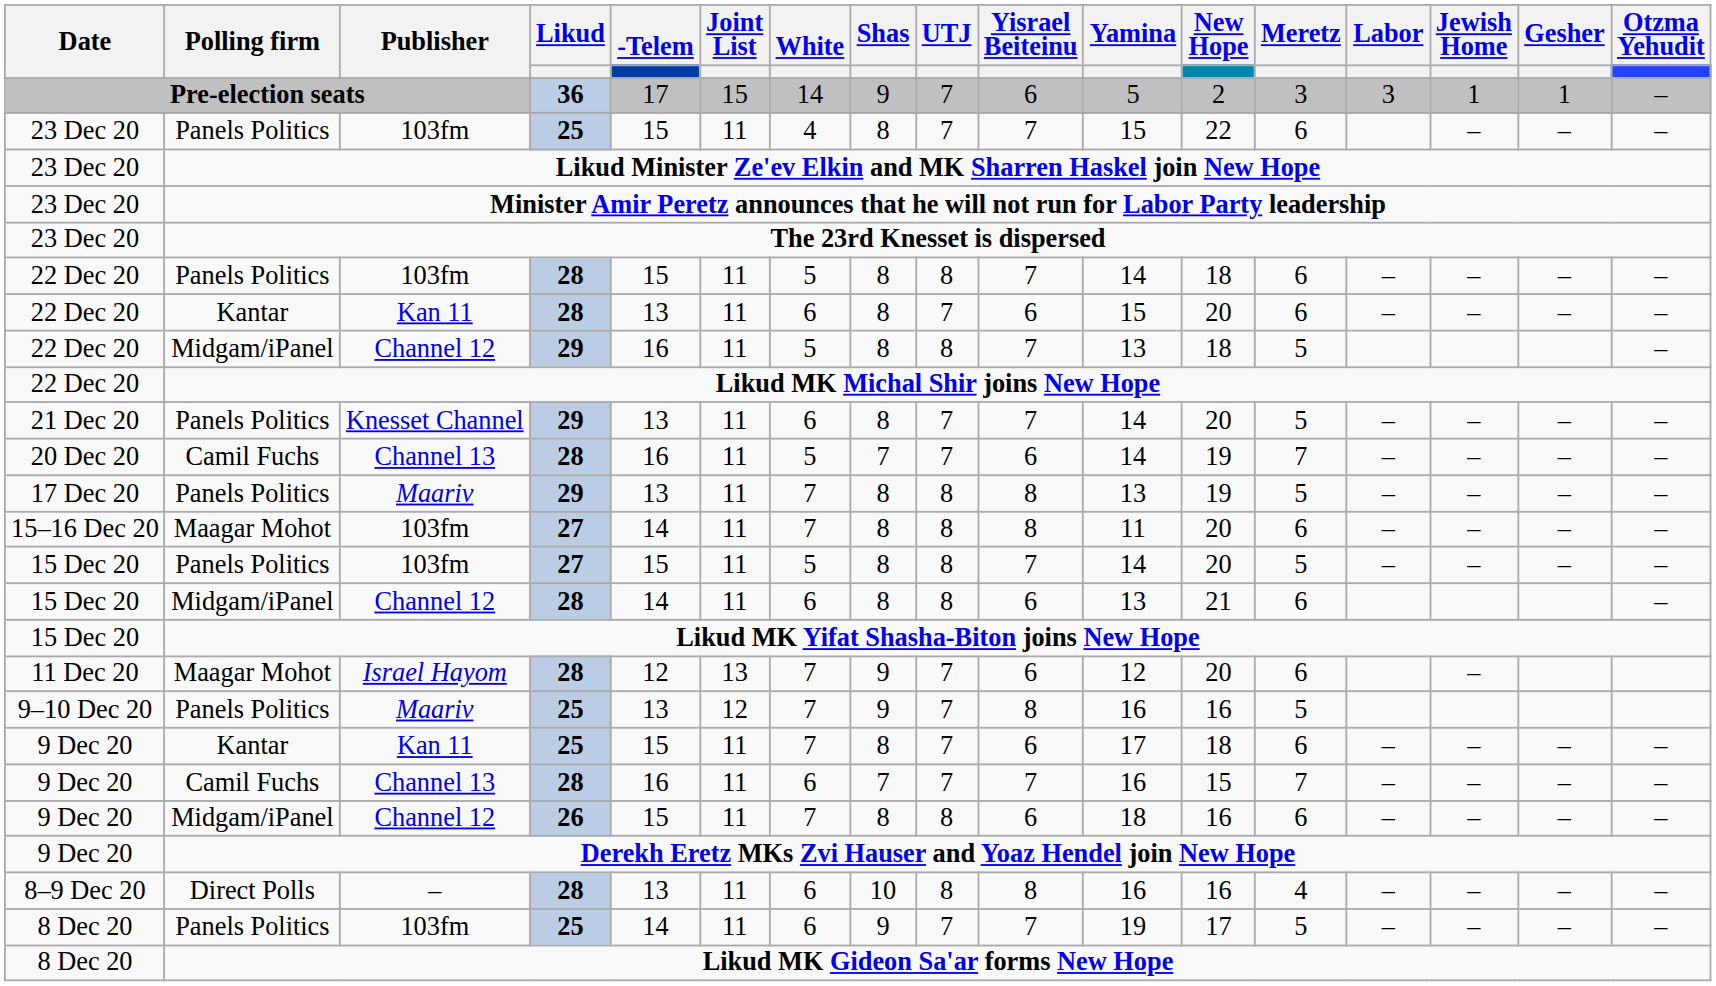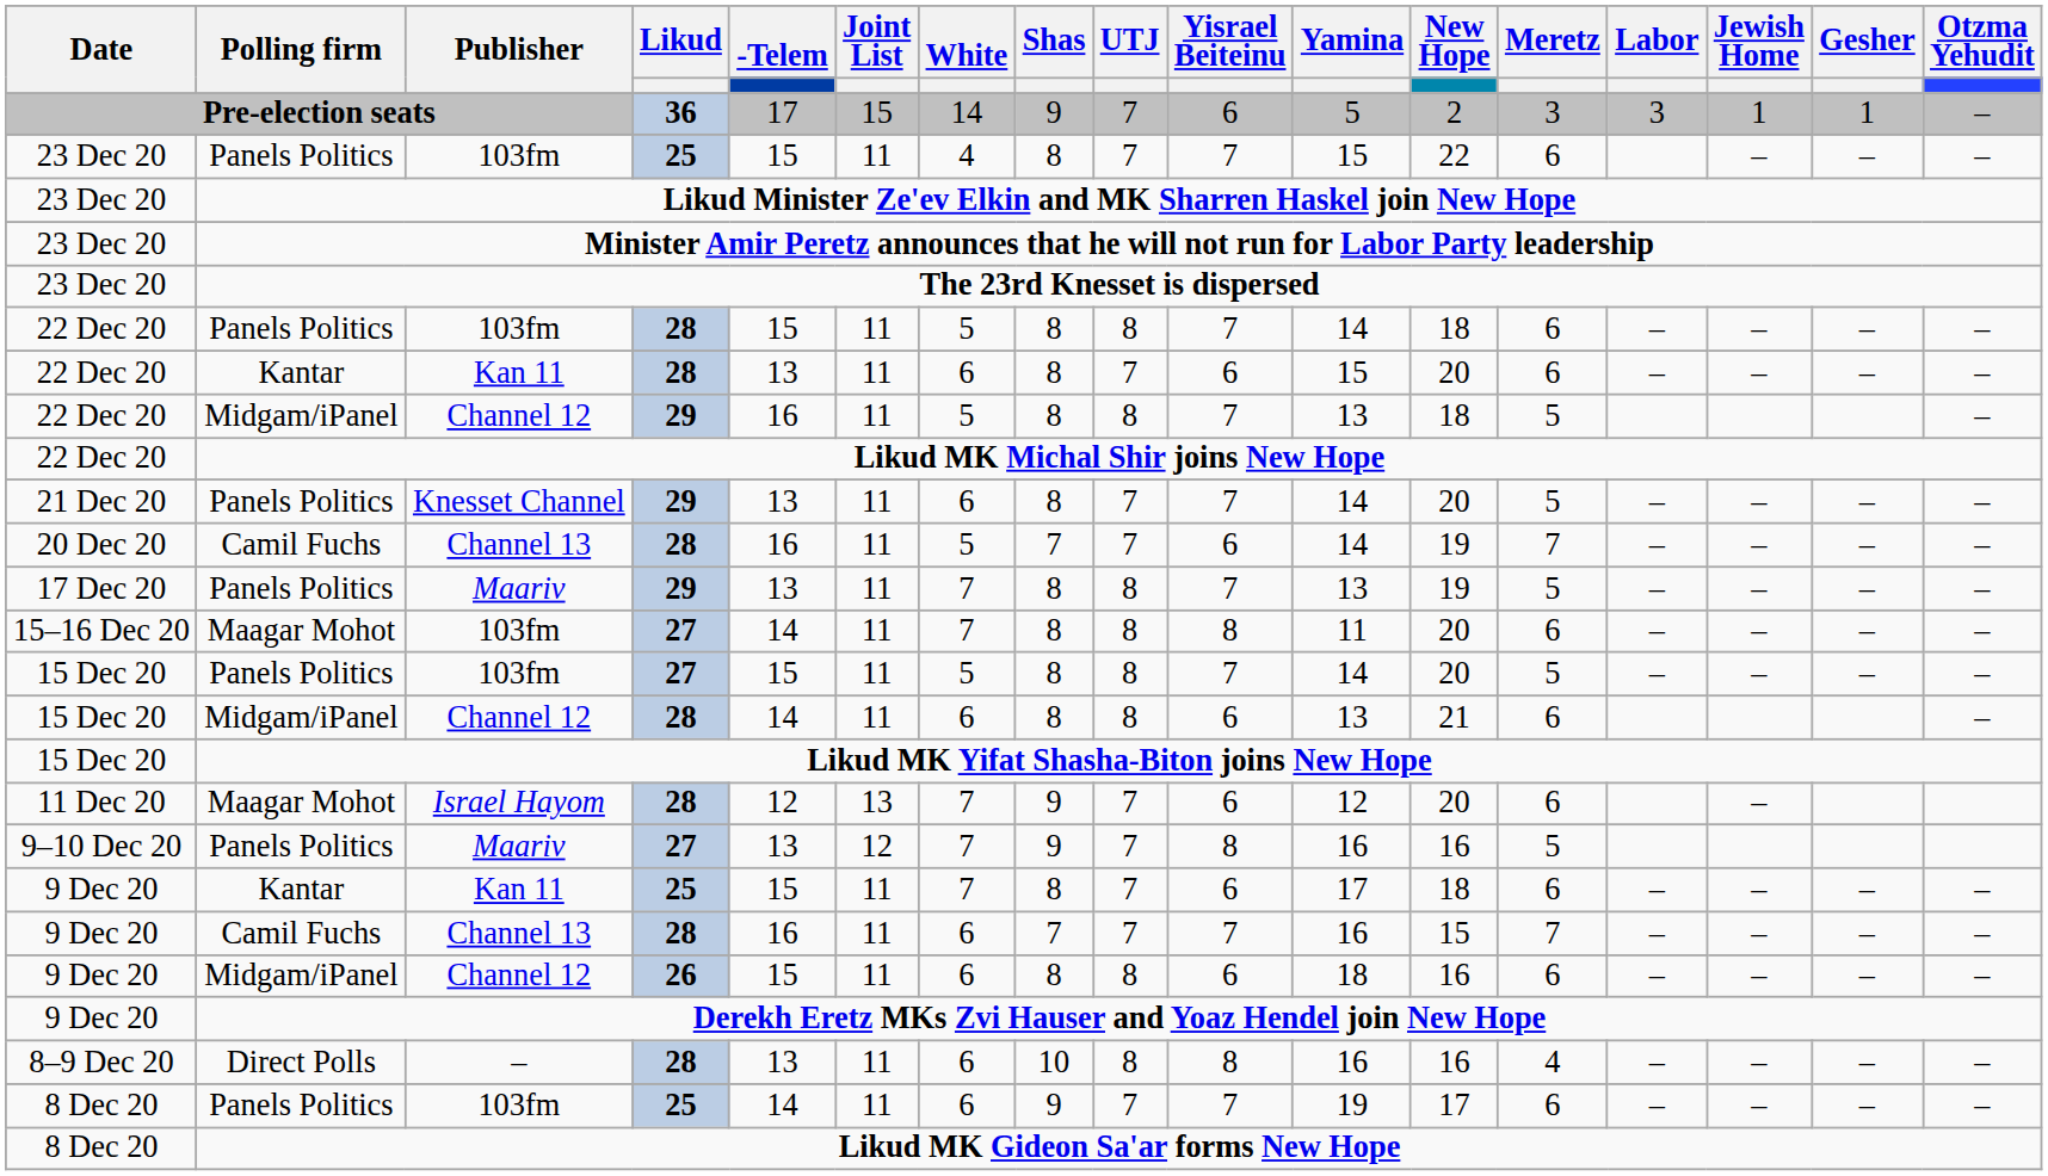 <table class="wikitable sortable" style=text-align:center;font-size:90%;line-height:13px>
 <tr>
 <th rowspan=2>Date</th>
 <th rowspan=2>Polling firm</th>
 <th rowspan=2>Publisher</th>
 <th><a href='#'>Likud</a></th>
 <th><a href='#'><br>-Telem</a></th>
 <th><a href='#'>Joint<br>List</a></th>
 <th><a href='#'><br>White</a></th>
 <th><a href='#'>Shas</a></th>
 <th><a href='#'>UTJ</a></th>
 <th><a href='#'>Yisrael<br>Beiteinu</a></th>
 <th><a href='#'>Yamina</a></th>
 <th><a href='#'>New<br>Hope</a></th>
 <th><a href='#'>Meretz</a></th>
 <th><a href='#'>Labor</a></th>
 <th><a href='#'>Jewish<br>Home</a></th>
 <th><a href='#'>Gesher</a></th>
 <th><a href='#'>Otzma<br>Yehudit</a></th>
 </tr>
 <tr>
 <th style=background:></th>
 <th style=background:#003BA3></th>
 <th style=background:></th>
 <th style=background:></th>
 <th style=background:></th>
 <th style=background:></th>
 <th style=background:></th>
 <th style=background:></th>
 <th style=background:#0086AC></th>
 <th style=background:></th>
 <th style=background:></th>
 <th style=background:></th>
 <th style=background:></th>
 <th style=background:#2441FF></th>
 </tr>
 <tr style=background:silver>
 <td colspan=3><strong>Pre-election seats</strong></td>
 <td style=background:#BBCDE4><strong>36</strong>	</td>
 <td>17					</td>
 <td>15					</td>
 <td>14					</td>
 <td>9					</td>
 <td>7					</td>
 <td>6					</td>
 <td>5					</td>
 <td>2					</td>
 <td>3					</td>
 <td>3					</td>
 <td>1					</td>
 <td>1					</td>
 <td>–					</td>
 </tr>
 <tr>
 <td data-sort-value=2020-12-23>23 Dec 20</td>
 <td>Panels Politics</td>
 <td>103fm</td>
 <td style=background:#BBCDE4><strong>25</strong>	</td>
 <td>15					</td>
 <td>11					</td>
 <td>4					</td>
 <td>8					</td>
 <td>7					</td>
 <td>7					</td>
 <td>15					</td>
 <td>22					</td>
 <td>6					</td>
 <td>			</td>
 <td>–					</td>
 <td>–					</td>
 <td>–					</td>
 </tr>
 <tr>
 <td data-sort-value=2020-12-23>23 Dec 20</td>
 <td colspan=16><strong>Likud Minister <a href='#'>Ze'ev Elkin</a> and MK <a href='#'>Sharren Haskel</a> join <a href='#'>New Hope</a></strong></td>
 </tr>
 <tr>
 <td data-sort-value=2020-12-23>23 Dec 20</td>
 <td colspan=16><strong>Minister <a href='#'>Amir Peretz</a> announces that he will not run for <a href='#'>Labor Party</a> leadership</strong></td>
 </tr>
 <tr>
 <td data-sort-value=2020-12-23>23 Dec 20</td>
 <td colspan=16><strong>The 23rd Knesset is dispersed</strong></td>
 </tr>
 <tr>
 <td data-sort-value=2020-12-22>22 Dec 20</td>
 <td>Panels Politics</td>
 <td>103fm</td>
 <td style=background:#BBCDE4><strong>28</strong>	</td>
 <td>15					</td>
 <td>11					</td>
 <td>5					</td>
 <td>8					</td>
 <td>8					</td>
 <td>7					</td>
 <td>14					</td>
 <td>18					</td>
 <td>6					</td>
 <td>–					</td>
 <td>–					</td>
 <td>–					</td>
 <td>–					</td>
 </tr>
 <tr>
 <td data-sort-value=2020-12-22>22 Dec 20</td>
 <td>Kantar</td>
 <td><a href='#'>Kan 11</a></td>
 <td style=background:#BBCDE4><strong>28</strong>	</td>
 <td>13					</td>
 <td>11					</td>
 <td>6					</td>
 <td>8					</td>
 <td>7					</td>
 <td>6					</td>
 <td>15					</td>
 <td>20					</td>
 <td>6					</td>
 <td>–					</td>
 <td>–					</td>
 <td>–					</td>
 <td>–					</td>
 </tr>
 <tr>
 <td data-sort-value=2020-12-22>22 Dec 20</td>
 <td>Midgam/iPanel</td>
 <td><a href='#'>Channel 12</a></td>
 <td style=background:#BBCDE4><strong>29</strong>	</td>
 <td>16					</td>
 <td>11					</td>
 <td>5					</td>
 <td>8					</td>
 <td>8					</td>
 <td>7					</td>
 <td>13					</td>
 <td>18					</td>
 <td>5					</td>
 <td>			</td>
 <td>			</td>
 <td>			</td>
 <td>–					</td>
 </tr>
 <tr>
 <td data-sort-value=2020-12-22>22 Dec 20</td>
 <td colspan=17><strong>Likud MK <a href='#'>Michal Shir</a> joins <a href='#'>New Hope</a></strong></td>
 </tr>
 <tr>
 <td data-sort-value=2020-12-21>21 Dec 20</td>
 <td>Panels Politics</td>
 <td><a href='#'>Knesset Channel</a></td>
 <td style=background:#BBCDE4><strong>29</strong>	</td>
 <td>13					</td>
 <td>11					</td>
 <td>6					</td>
 <td>8					</td>
 <td>7					</td>
 <td>7					</td>
 <td>14					</td>
 <td>20					</td>
 <td>5					</td>
 <td>–					</td>
 <td>–					</td>
 <td>–					</td>
 <td>–					</td>
 </tr>
 <tr>
 <td data-sort-value=2020-12-20>20 Dec 20</td>
 <td>Camil Fuchs</td>
 <td><a href='#'>Channel 13</a></td>
 <td style=background:#BBCDE4><strong>28</strong>	</td>
 <td>16					</td>
 <td>11					</td>
 <td>5					</td>
 <td>7					</td>
 <td>7					</td>
 <td>6					</td>
 <td>14					</td>
 <td>19					</td>
 <td>7					</td>
 <td>–					</td>
 <td>–					</td>
 <td>–					</td>
 <td>–					</td>
 </tr>
 <tr>
 <td data-sort-value=2020-12-17>17 Dec 20</td>
 <td>Panels Politics</td>
 <td><em><a href='#'>Maariv</a></em></td>
 <td style=background:#BBCDE4><strong>29</strong>	</td>
 <td>13					</td>
 <td>11					</td>
 <td>7					</td>
 <td>8					</td>
 <td>8					</td>
-<td>8					</td>
+<td>7					</td>
 <td>13					</td>
 <td>19					</td>
 <td>5					</td>
 <td>–					</td>
 <td>–					</td>
 <td>–					</td>
 <td>–					</td>
 </tr>
 <tr>
 <td data-sort-value=2020-12-16>15–16 Dec 20</td>
 <td>Maagar Mohot</td>
 <td>103fm</td>
 <td style=background:#BBCDE4><strong>27</strong>	</td>
 <td>14					</td>
 <td>11					</td>
 <td>7					</td>
 <td>8					</td>
 <td>8					</td>
 <td>8					</td>
 <td>11					</td>
 <td>20					</td>
 <td>6					</td>
 <td>–					</td>
 <td>–					</td>
 <td>–					</td>
 <td>–					</td>
 </tr>
 <tr>
 <td data-sort-value=2020-12-15>15 Dec 20</td>
 <td>Panels Politics</td>
 <td>103fm</td>
 <td style=background:#BBCDE4><strong>27</strong>	</td>
 <td>15					</td>
 <td>11					</td>
 <td>5					</td>
 <td>8					</td>
 <td>8					</td>
 <td>7					</td>
 <td>14					</td>
 <td>20					</td>
 <td>5					</td>
 <td>–					</td>
 <td>–					</td>
 <td>–					</td>
 <td>–					</td>
 </tr>
 <tr>
 <td data-sort-value=2020-12-15>15 Dec 20</td>
 <td>Midgam/iPanel</td>
 <td><a href='#'>Channel 12</a></td>
 <td style=background:#BBCDE4><strong>28</strong>	</td>
 <td>14					</td>
 <td>11					</td>
 <td>6					</td>
 <td>8					</td>
 <td>8					</td>
 <td>6					</td>
 <td>13					</td>
 <td>21					</td>
 <td>6					</td>
 <td>			</td>
 <td>			</td>
 <td>			</td>
 <td>–					</td>
 </tr>
 <tr>
 <td data-sort-value=2020-12-15>15 Dec 20</td>
 <td colspan=16><strong>Likud MK <a href='#'>Yifat Shasha-Biton</a> joins <a href='#'>New Hope</a></strong></td>
 </tr>
 <tr>
 <td data-sort-value=2020-12-11>11 Dec 20</td>
 <td>Maagar Mohot</td>
 <td><em><a href='#'>Israel Hayom</a></em></td>
 <td style=background:#BBCDE4><strong>28</strong>	</td>
 <td>12					</td>
 <td>13					</td>
 <td>7					</td>
 <td>9					</td>
 <td>7					</td>
 <td>6					</td>
 <td>12					</td>
 <td>20					</td>
 <td>6					</td>
 <td>			</td>
 <td>–					</td>
 <td>			</td>
 <td>			</td>
 </tr>
 <tr>
 <td data-sort-value=2020-12-10>9–10 Dec 20</td>
 <td>Panels Politics</td>
 <td><em><a href='#'>Maariv</a></em></td>
-<td style=background:#BBCDE4><strong>25</strong>	</td>
+<td style=background:#BBCDE4><strong>27</strong>	</td>
 <td>13					</td>
 <td>12					</td>
 <td>7					</td>
 <td>9					</td>
 <td>7					</td>
 <td>8					</td>
 <td>16					</td>
 <td>16					</td>
 <td>5					</td>
 <td>				</td>
 <td>			</td>
 <td>			</td>
 <td>			</td>
 </tr>
 <tr>
 <td data-sort-value=2020-12-09>9 Dec 20</td>
 <td>Kantar</td>
 <td><a href='#'>Kan 11</a></td>
 <td style=background:#BBCDE4><strong>25</strong>	</td>
 <td>15					</td>
 <td>11					</td>
 <td>7					</td>
 <td>8					</td>
 <td>7					</td>
 <td>6					</td>
 <td>17					</td>
 <td>18					</td>
 <td>6					</td>
 <td>–					</td>
 <td>–					</td>
 <td>–					</td>
 <td>–					</td>
 </tr>
 <tr>
 <td data-sort-value=2020-12-09>9 Dec 20</td>
 <td>Camil Fuchs</td>
 <td><a href='#'>Channel 13</a></td>
 <td style=background:#BBCDE4><strong>28</strong>	</td>
 <td>16					</td>
 <td>11					</td>
 <td>6					</td>
 <td>7					</td>
 <td>7					</td>
 <td>7					</td>
 <td>16					</td>
 <td>15					</td>
 <td>7					</td>
 <td>–					</td>
 <td>–					</td>
 <td>–					</td>
 <td>–					</td>
 </tr>
 <tr>
 <td data-sort-value=2020-12-09>9 Dec 20</td>
 <td>Midgam/iPanel</td>
 <td><a href='#'>Channel 12</a></td>
 <td style=background:#BBCDE4><strong>26</strong>	</td>
 <td>15					</td>
 <td>11					</td>
-<td>7					</td>
+<td>6					</td>
 <td>8					</td>
 <td>8					</td>
 <td>6					</td>
 <td>18					</td>
 <td>16					</td>
 <td>6					</td>
 <td>–					</td>
 <td>–					</td>
 <td>–					</td>
 <td>–					</td>
 </tr>
 <tr>
 <td data-sort-value=2020-12-09>9 Dec 20</td>
 <td colspan=17><strong><a href='#'>Derekh Eretz</a> MKs <a href='#'>Zvi Hauser</a> and <a href='#'>Yoaz Hendel</a> join <a href='#'>New Hope</a></strong></td>
 </tr>
 <tr>
 <td data-sort-value=2020-12-09>8–9 Dec 20</td>
 <td>Direct Polls</td>
 <td>–</td>
 <td style=background:#BBCDE4><strong>28</strong>	</td>
 <td>13					</td>
 <td>11					</td>
 <td>6					</td>
 <td>10					</td>
 <td>8					</td>
 <td>8					</td>
 <td>16					</td>
 <td>16					</td>
 <td>4					</td>
 <td>–					</td>
 <td>–					</td>
 <td>–					</td>
 <td>–					</td>
 </tr>
 <tr>
 <td data-sort-value=2020-12-08>8 Dec 20</td>
 <td>Panels Politics</td>
 <td>103fm</td>
 <td style=background:#BBCDE4><strong>25</strong>	</td>
 <td>14					</td>
 <td>11					</td>
 <td>6					</td>
 <td>9					</td>
 <td>7					</td>
 <td>7					</td>
 <td>19					</td>
 <td>17					</td>
-<td>5					</td>
+<td>6					</td>
 <td>–					</td>
 <td>–					</td>
 <td>–					</td>
 <td>–					</td>
 </tr>
 <tr>
 <td data-sort-value=2020-12-08>8 Dec 20</td>
 <td colspan=17><strong>Likud MK <a href='#'>Gideon Sa'ar</a> forms <a href='#'>New Hope</a></strong></td>
 </tr>
 </table>
